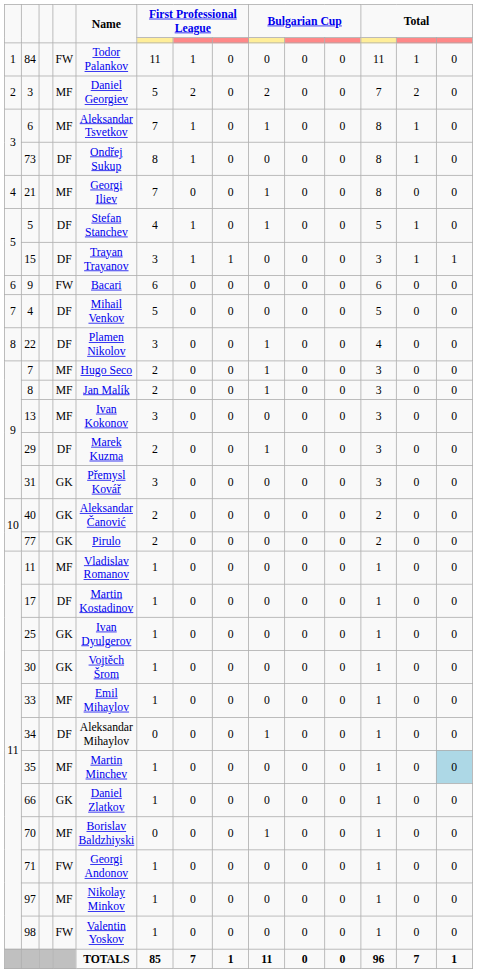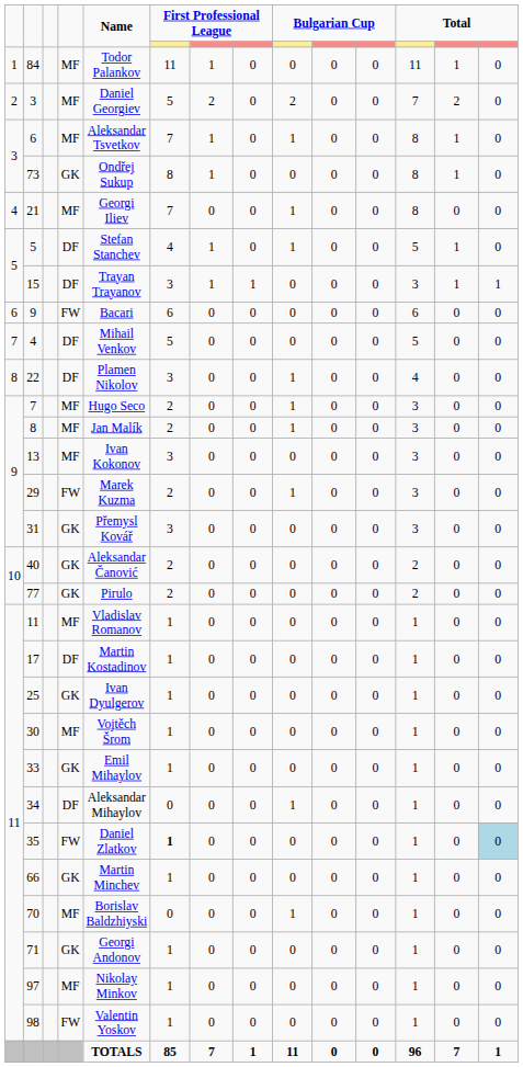 <table class="wikitable" style="font-size: 95%; text-align: center;">
 <tr>
 <td rowspan="2" style="width:3%; text-align:center;"><strong></strong></td>
 <td rowspan="2" style="width:3%; text-align:center;"><strong></strong></td>
 <td rowspan="2" style="width:3%; text-align:center;"><strong></strong></td>
 <td rowspan="2" style="width:3%; text-align:center;"><strong></strong></td>
 <td rowspan="2" style="width:12%; text-align:center;"><strong>Name</strong></td>
 <td colspan="3" style="text-align:center;"><strong><a href='#'>First Professional League</a></strong></td>
 <td colspan="3" style="text-align:center;"><strong><a href='#'>Bulgarian Cup</a></strong></td>
 <td colspan="3" style="text-align:center;"><strong>Total</strong></td>
 </tr>
 <tr>
 <th style="width:25px; background:#fe9;"></th>
 <th style="width:28px; background:#ff8888;"></th>
 <th style="width:25px; background:#ff8888;"></th>
 <th style="width:25px; background:#fe9;"></th>
 <th style="width:28px; background:#ff8888;"></th>
 <th style="width:25px; background:#ff8888;"></th>
 <th style="width:25px; background:#fe9;"></th>
 <th style="width:28px; background:#ff8888;"></th>
 <th style="width:25px; background:#ff8888;"></th>
 </tr>
 <tr>
 <td>1</td>
 <td>84</td>
 <td></td>
-<td>FW</td>
+<td>MF</td>
 <td><a href='#'>Todor Palankov</a></td>
 <td>11</td>
 <td>1</td>
 <td>0</td>
 <td>0</td>
 <td>0</td>
 <td>0</td>
 <td>11</td>
 <td>1</td>
 <td>0</td>
 </tr>
 <tr>
 <td>2</td>
 <td>3</td>
 <td></td>
 <td>MF</td>
 <td><a href='#'>Daniel Georgiev</a></td>
 <td>5</td>
 <td>2</td>
 <td>0</td>
 <td>2</td>
 <td>0</td>
 <td>0</td>
 <td>7</td>
 <td>2</td>
 <td>0</td>
 </tr>
 <tr>
 <td rowspan=2>3</td>
 <td>6</td>
 <td></td>
 <td>MF</td>
 <td><a href='#'>Aleksandar Tsvetkov</a></td>
 <td>7</td>
 <td>1</td>
 <td>0</td>
 <td>1</td>
 <td>0</td>
 <td>0</td>
 <td>8</td>
 <td>1</td>
 <td>0</td>
 </tr>
 <tr>
 <td>73</td>
 <td></td>
-<td>DF</td>
+<td>GK</td>
 <td><a href='#'>Ondřej Sukup</a></td>
 <td>8</td>
 <td>1</td>
 <td>0</td>
 <td>0</td>
 <td>0</td>
 <td>0</td>
 <td>8</td>
 <td>1</td>
 <td>0</td>
 </tr>
 <tr>
 <td>4</td>
 <td>21</td>
 <td></td>
 <td>MF</td>
 <td><a href='#'>Georgi Iliev</a></td>
 <td>7</td>
 <td>0</td>
 <td>0</td>
 <td>1</td>
 <td>0</td>
 <td>0</td>
 <td>8</td>
 <td>0</td>
 <td>0</td>
 </tr>
 <tr>
 <td rowspan=2>5</td>
 <td>5</td>
 <td></td>
 <td>DF</td>
 <td><a href='#'>Stefan Stanchev</a></td>
 <td>4</td>
 <td>1</td>
 <td>0</td>
 <td>1</td>
 <td>0</td>
 <td>0</td>
 <td>5</td>
 <td>1</td>
 <td>0</td>
 </tr>
 <tr>
 <td>15</td>
 <td></td>
 <td>DF</td>
 <td><a href='#'>Trayan Trayanov</a></td>
 <td>3</td>
 <td>1</td>
 <td>1</td>
 <td>0</td>
 <td>0</td>
 <td>0</td>
 <td>3</td>
 <td>1</td>
 <td>1</td>
 </tr>
 <tr>
 <td>6</td>
 <td>9</td>
 <td></td>
 <td>FW</td>
 <td><a href='#'>Bacari</a></td>
 <td>6</td>
 <td>0</td>
 <td>0</td>
 <td>0</td>
 <td>0</td>
 <td>0</td>
 <td>6</td>
 <td>0</td>
 <td>0</td>
 </tr>
 <tr>
 <td>7</td>
 <td>4</td>
 <td></td>
 <td>DF</td>
 <td><a href='#'>Mihail Venkov</a></td>
 <td>5</td>
 <td>0</td>
 <td>0</td>
 <td>0</td>
 <td>0</td>
 <td>0</td>
 <td>5</td>
 <td>0</td>
 <td>0</td>
 </tr>
 <tr>
 <td>8</td>
 <td>22</td>
 <td></td>
 <td>DF</td>
 <td><a href='#'>Plamen Nikolov</a></td>
 <td>3</td>
 <td>0</td>
 <td>0</td>
 <td>1</td>
 <td>0</td>
 <td>0</td>
 <td>4</td>
 <td>0</td>
 <td>0</td>
 </tr>
 <tr>
 <td rowspan=5>9</td>
 <td>7</td>
 <td></td>
 <td>MF</td>
 <td><a href='#'>Hugo Seco</a></td>
 <td>2</td>
 <td>0</td>
 <td>0</td>
 <td>1</td>
 <td>0</td>
 <td>0</td>
 <td>3</td>
 <td>0</td>
 <td>0</td>
 </tr>
 <tr>
 <td>8</td>
 <td></td>
 <td>MF</td>
 <td><a href='#'>Jan Malík</a></td>
 <td>2</td>
 <td>0</td>
 <td>0</td>
 <td>1</td>
 <td>0</td>
 <td>0</td>
 <td>3</td>
 <td>0</td>
 <td>0</td>
 </tr>
 <tr>
 <td>13</td>
 <td></td>
 <td>MF</td>
 <td><a href='#'>Ivan Kokonov</a></td>
 <td>3</td>
 <td>0</td>
 <td>0</td>
 <td>0</td>
 <td>0</td>
 <td>0</td>
 <td>3</td>
 <td>0</td>
 <td>0</td>
 </tr>
 <tr>
 <td>29</td>
 <td></td>
-<td>DF</td>
+<td>FW</td>
 <td><a href='#'>Marek Kuzma</a></td>
 <td>2</td>
 <td>0</td>
 <td>0</td>
 <td>1</td>
 <td>0</td>
 <td>0</td>
 <td>3</td>
 <td>0</td>
 <td>0</td>
 </tr>
 <tr>
 <td>31</td>
 <td></td>
 <td>GK</td>
 <td><a href='#'>Přemysl Kovář</a></td>
 <td>3</td>
 <td>0</td>
 <td>0</td>
 <td>0</td>
 <td>0</td>
 <td>0</td>
 <td>3</td>
 <td>0</td>
 <td>0</td>
 </tr>
 <tr>
 <td rowspan=2>10</td>
 <td>40</td>
 <td></td>
 <td>GK</td>
 <td><a href='#'>Aleksandar Čanović</a></td>
 <td>2</td>
 <td>0</td>
 <td>0</td>
 <td>0</td>
 <td>0</td>
 <td>0</td>
 <td>2</td>
 <td>0</td>
 <td>0</td>
 </tr>
 <tr>
 <td>77</td>
 <td></td>
 <td>GK</td>
 <td><a href='#'>Pirulo</a></td>
 <td>2</td>
 <td>0</td>
 <td>0</td>
 <td>0</td>
 <td>0</td>
 <td>0</td>
 <td>2</td>
 <td>0</td>
 <td>0</td>
 </tr>
 <tr>
 <td rowspan=12>11</td>
 <td>11</td>
 <td></td>
 <td>MF</td>
 <td><a href='#'>Vladislav Romanov</a></td>
 <td>1</td>
 <td>0</td>
 <td>0</td>
 <td>0</td>
 <td>0</td>
 <td>0</td>
 <td>1</td>
 <td>0</td>
 <td>0</td>
 </tr>
 <tr>
 <td>17</td>
 <td></td>
 <td>DF</td>
 <td><a href='#'>Martin Kostadinov</a></td>
 <td>1</td>
 <td>0</td>
 <td>0</td>
 <td>0</td>
 <td>0</td>
 <td>0</td>
 <td>1</td>
 <td>0</td>
 <td>0</td>
 </tr>
 <tr>
 <td>25</td>
 <td></td>
 <td>GK</td>
 <td><a href='#'>Ivan Dyulgerov</a></td>
 <td>1</td>
 <td>0</td>
 <td>0</td>
 <td>0</td>
 <td>0</td>
 <td>0</td>
 <td>1</td>
 <td>0</td>
 <td>0</td>
 </tr>
 <tr>
 <td>30</td>
 <td></td>
-<td>GK</td>
+<td>MF</td>
 <td><a href='#'>Vojtěch Šrom</a></td>
 <td>1</td>
 <td>0</td>
 <td>0</td>
 <td>0</td>
 <td>0</td>
 <td>0</td>
 <td>1</td>
 <td>0</td>
 <td>0</td>
 </tr>
 <tr>
 <td>33</td>
 <td></td>
-<td>MF</td>
+<td>GK</td>
 <td><a href='#'>Emil Mihaylov</a></td>
 <td>1</td>
 <td>0</td>
 <td>0</td>
 <td>0</td>
 <td>0</td>
 <td>0</td>
 <td>1</td>
 <td>0</td>
 <td>0</td>
 </tr>
 <tr>
 <td>34</td>
 <td></td>
 <td>DF</td>
 <td>Aleksandar Mihaylov</td>
 <td>0</td>
 <td>0</td>
 <td>0</td>
 <td>1</td>
 <td>0</td>
 <td>0</td>
 <td>1</td>
 <td>0</td>
 <td>0</td>
 </tr>
 <tr>
 <td>35</td>
 <td></td>
-<td>MF</td>
-<td><a href='#'>Martin Minchev</a></td>
-<td>1</td>
+<td>FW</td>
+<td><a href='#'>Daniel Zlatkov</a></td>
+<td><strong>1</strong></td>
 <td>0</td>
 <td>0</td>
 <td>0</td>
 <td>0</td>
 <td>0</td>
 <td>1</td>
 <td>0</td>
 <td style="background: lightblue;">0</td>
 </tr>
 <tr>
 <td>66</td>
 <td></td>
 <td>GK</td>
-<td><a href='#'>Daniel Zlatkov</a></td>
+<td><a href='#'>Martin Minchev</a></td>
 <td>1</td>
 <td>0</td>
 <td>0</td>
 <td>0</td>
 <td>0</td>
 <td>0</td>
 <td>1</td>
 <td>0</td>
 <td>0</td>
 </tr>
 <tr>
 <td>70</td>
 <td></td>
 <td>MF</td>
 <td><a href='#'>Borislav Baldzhiyski</a></td>
 <td>0</td>
 <td>0</td>
 <td>0</td>
 <td>1</td>
 <td>0</td>
 <td>0</td>
 <td>1</td>
 <td>0</td>
 <td>0</td>
 </tr>
 <tr>
 <td>71</td>
 <td></td>
-<td>FW</td>
+<td>GK</td>
 <td><a href='#'>Georgi Andonov</a></td>
 <td>1</td>
 <td>0</td>
 <td>0</td>
 <td>0</td>
 <td>0</td>
 <td>0</td>
 <td>1</td>
 <td>0</td>
 <td>0</td>
 </tr>
 <tr>
 <td>97</td>
 <td></td>
 <td>MF</td>
 <td><a href='#'>Nikolay Minkov</a></td>
 <td>1</td>
 <td>0</td>
 <td>0</td>
 <td>0</td>
 <td>0</td>
 <td>0</td>
 <td>1</td>
 <td>0</td>
 <td>0</td>
 </tr>
 <tr>
 <td>98</td>
 <td></td>
 <td>FW</td>
 <td><a href='#'>Valentin Yoskov</a></td>
 <td>1</td>
 <td>0</td>
 <td>0</td>
 <td>0</td>
 <td>0</td>
 <td>0</td>
 <td>1</td>
 <td>0</td>
 <td>0</td>
 </tr>
 <tr>
 <th style="background:silver;"></th>
 <th style="background:silver;"></th>
 <th style="background:silver;"></th>
 <th style="background:silver;"></th>
 <td><strong>TOTALS</strong></td>
 <td><strong>85</strong></td>
 <td><strong>7</strong></td>
 <td><strong>1</strong></td>
 <td><strong>11</strong></td>
 <td><strong>0</strong></td>
 <td><strong>0</strong></td>
 <td><strong>96</strong></td>
 <td><strong>7</strong></td>
 <td><strong>1</strong></td>
 </tr>
 </table>
